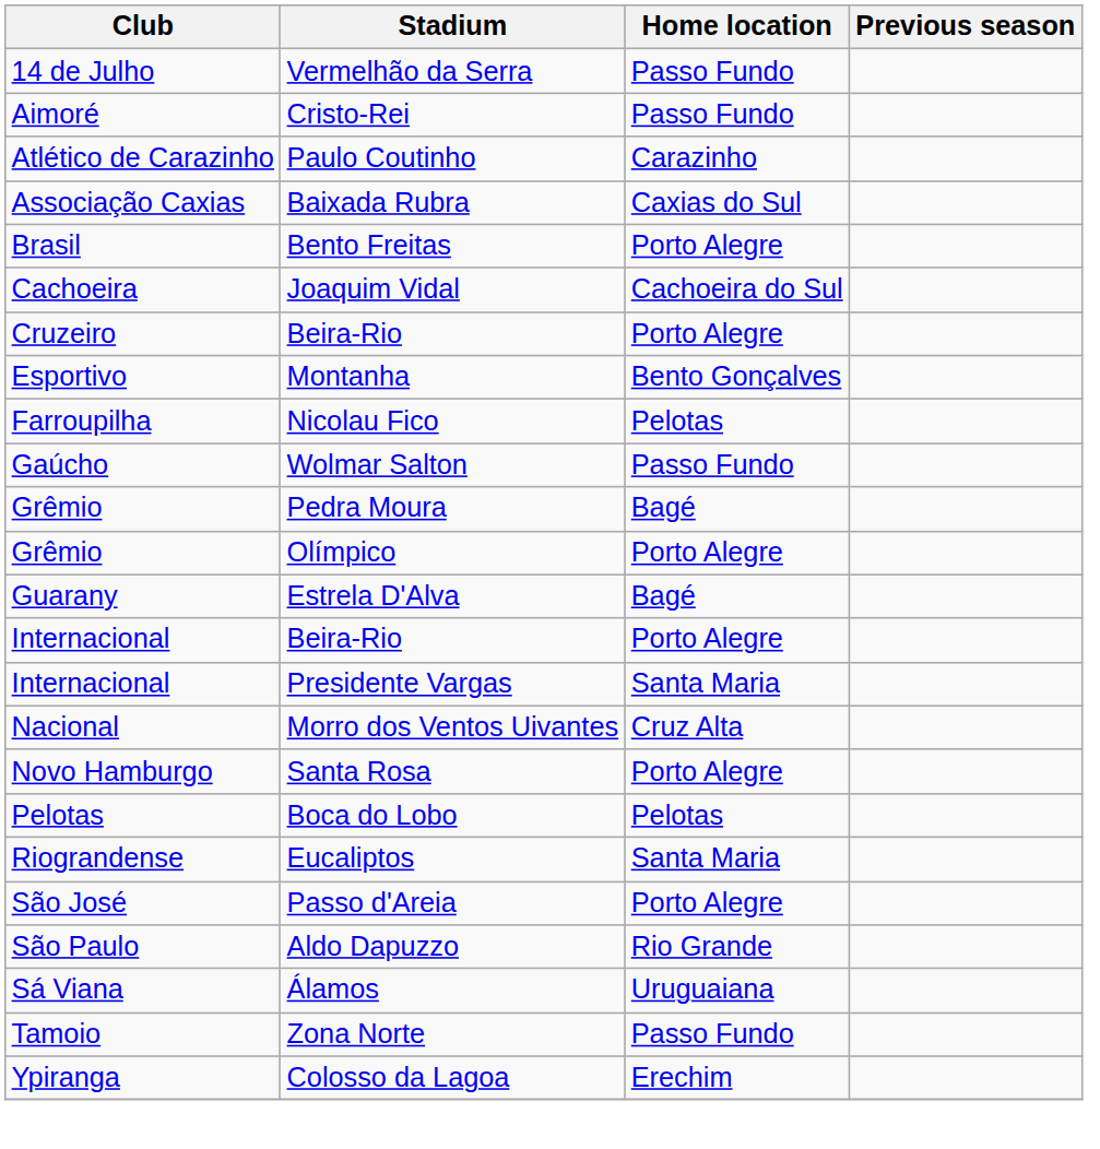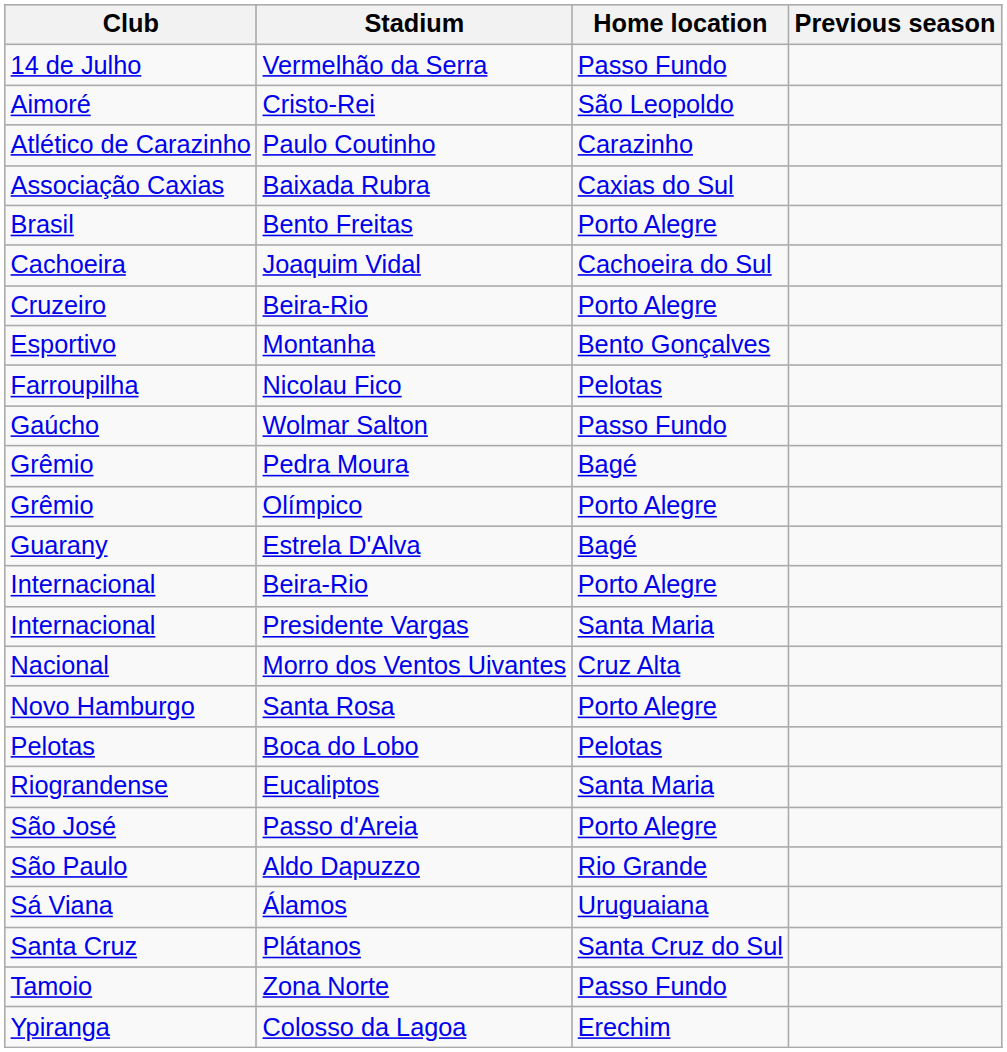 <table class="wikitable sortable">
 <tr>
 <th>Club</th>
 <th>Stadium</th>
 <th>Home location</th>
 <th>Previous season</th>
 </tr>
 <tr>
 <td><a href='#'>14 de Julho</a></td>
 <td><a href='#'>Vermelhão da Serra</a></td>
 <td><a href='#'>Passo Fundo</a></td>
 <td></td>
 </tr>
 <tr>
 <td><a href='#'>Aimoré</a></td>
 <td><a href='#'>Cristo-Rei</a></td>
-<td><a href='#'>Passo Fundo</a></td>
+<td><a href='#'>São Leopoldo</a></td>
 <td></td>
 </tr>
 <tr>
 <td><a href='#'>Atlético de Carazinho</a></td>
 <td><a href='#'>Paulo Coutinho</a></td>
 <td><a href='#'>Carazinho</a></td>
 <td></td>
 </tr>
 <tr>
 <td><a href='#'>Associação Caxias</a></td>
 <td><a href='#'>Baixada Rubra</a></td>
 <td><a href='#'>Caxias do Sul</a></td>
 <td></td>
 </tr>
 <tr>
 <td><a href='#'>Brasil</a></td>
 <td><a href='#'>Bento Freitas</a></td>
 <td><a href='#'>Porto Alegre</a></td>
 <td></td>
 </tr>
 <tr>
 <td><a href='#'>Cachoeira</a></td>
 <td><a href='#'>Joaquim Vidal</a></td>
 <td><a href='#'>Cachoeira do Sul</a></td>
 <td></td>
 </tr>
 <tr>
 <td><a href='#'>Cruzeiro</a></td>
 <td><a href='#'>Beira-Rio</a></td>
 <td><a href='#'>Porto Alegre</a></td>
 <td></td>
 </tr>
 <tr>
 <td><a href='#'>Esportivo</a></td>
 <td><a href='#'>Montanha</a></td>
 <td><a href='#'>Bento Gonçalves</a></td>
 <td></td>
 </tr>
 <tr>
 <td><a href='#'>Farroupilha</a></td>
 <td><a href='#'>Nicolau Fico</a></td>
 <td><a href='#'>Pelotas</a></td>
 <td></td>
 </tr>
 <tr>
 <td><a href='#'>Gaúcho</a></td>
 <td><a href='#'>Wolmar Salton</a></td>
 <td><a href='#'>Passo Fundo</a></td>
 <td></td>
 </tr>
 <tr>
 <td><a href='#'>Grêmio</a></td>
 <td><a href='#'>Pedra Moura</a></td>
 <td><a href='#'>Bagé</a></td>
 <td></td>
 </tr>
 <tr>
 <td><a href='#'>Grêmio</a></td>
 <td><a href='#'>Olímpico</a></td>
 <td><a href='#'>Porto Alegre</a></td>
 <td></td>
 </tr>
 <tr>
 <td><a href='#'>Guarany</a></td>
 <td><a href='#'>Estrela D'Alva</a></td>
 <td><a href='#'>Bagé</a></td>
 <td></td>
 </tr>
 <tr>
 <td><a href='#'>Internacional</a></td>
 <td><a href='#'>Beira-Rio</a></td>
 <td><a href='#'>Porto Alegre</a></td>
 <td></td>
 </tr>
 <tr>
 <td><a href='#'>Internacional</a></td>
 <td><a href='#'>Presidente Vargas</a></td>
 <td><a href='#'>Santa Maria</a></td>
 <td></td>
 </tr>
 <tr>
 <td><a href='#'>Nacional</a></td>
 <td><a href='#'>Morro dos Ventos Uivantes</a></td>
 <td><a href='#'>Cruz Alta</a></td>
 <td></td>
 </tr>
 <tr>
 <td><a href='#'>Novo Hamburgo</a></td>
 <td><a href='#'>Santa Rosa</a></td>
 <td><a href='#'>Porto Alegre</a></td>
 <td></td>
 </tr>
 <tr>
 <td><a href='#'>Pelotas</a></td>
 <td><a href='#'>Boca do Lobo</a></td>
 <td><a href='#'>Pelotas</a></td>
 <td></td>
 </tr>
 <tr>
 <td><a href='#'>Riograndense</a></td>
 <td><a href='#'>Eucaliptos</a></td>
 <td><a href='#'>Santa Maria</a></td>
 <td></td>
 </tr>
 <tr>
 <td><a href='#'>São José</a></td>
 <td><a href='#'>Passo d'Areia</a></td>
 <td><a href='#'>Porto Alegre</a></td>
 <td></td>
 </tr>
 <tr>
 <td><a href='#'>São Paulo</a></td>
 <td><a href='#'>Aldo Dapuzzo</a></td>
 <td><a href='#'>Rio Grande</a></td>
 <td></td>
 </tr>
 <tr>
 <td><a href='#'>Sá Viana</a></td>
 <td><a href='#'>Álamos</a></td>
 <td><a href='#'>Uruguaiana</a></td>
 <td></td>
 </tr>
 <tr>
+<td><a href='#'>Santa Cruz</a></td>
+<td><a href='#'>Plátanos</a></td>
+<td><a href='#'>Santa Cruz do Sul</a></td>
+<td></td>
+</tr>
+<tr>
 <td><a href='#'>Tamoio</a></td>
 <td><a href='#'>Zona Norte</a></td>
 <td><a href='#'>Passo Fundo</a></td>
 <td></td>
 </tr>
 <tr>
 <td><a href='#'>Ypiranga</a></td>
 <td><a href='#'>Colosso da Lagoa</a></td>
 <td><a href='#'>Erechim</a></td>
 <td></td>
 </tr>
 <tr>
 </tr>
 </table>
